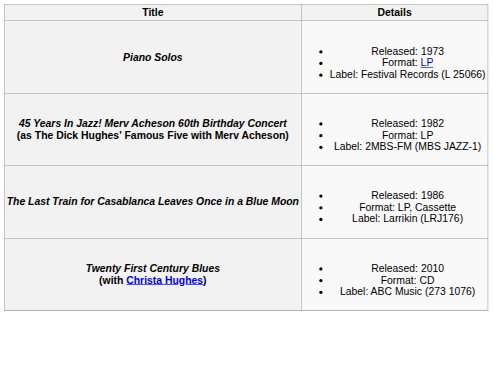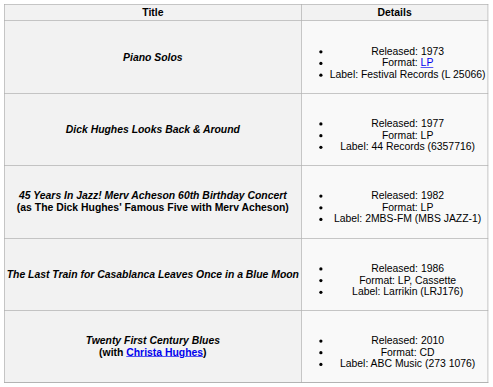 <table class="wikitable plainrowheaders" style="text-align:center;" border="1">
 <tr>
 <th>Title</th>
 <th>Details</th>
 </tr>
 <tr>
 <th scope="row"><em>Piano Solos</em></th>
 <td><br><ul><li>Released: 1973</li><li>Format: <a href='#'>LP</a></li><li>Label: Festival Records (L 25066)</li></ul></td>
+</tr>
+<tr>
+<th scope="row"><em>Dick Hughes Looks Back & Around</em></th>
+<td><br><ul><li>Released: 1977</li><li>Format: LP</li><li>Label: 44 Records (6357716)</li></ul></td>
 </tr>
 <tr>
 <th scope="row"><em>45 Years In Jazz! Merv Acheson 60th Birthday Concert</em> <br> (as The Dick Hughes' Famous Five with Merv Acheson)</th>
 <td><br><ul><li>Released: 1982</li><li>Format: LP</li><li>Label: 2MBS-FM (MBS JAZZ-1)</li></ul></td>
 </tr>
 <tr>
 <th scope="row"><em>The Last Train for Casablanca Leaves Once in a Blue Moon</em></th>
 <td><br><ul><li>Released: 1986</li><li>Format: LP, Cassette</li><li>Label: Larrikin (LRJ176)</li></ul></td>
 </tr>
 <tr>
 <th scope="row"><em>Twenty First Century Blues</em> <br> (with <a href='#'>Christa Hughes</a>)</th>
 <td><br><ul><li>Released: 2010</li><li>Format: CD</li><li>Label: ABC Music (273 1076)</li></ul></td>
 </tr>
 <tr>
 </tr>
 </table>
